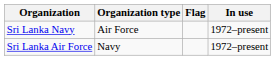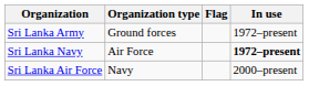 <table class="wikitable">
 <tr>
 <th>Organization</th>
 <th>Organization type</th>
 <th>Flag</th>
 <th>In use</th>
 </tr>
 <tr>
+<td><a href='#'>Sri Lanka Army</a></td>
+<td>Ground forces</td>
+<td></td>
+<td>1972–present</td>
+</tr>
+<tr>
 <td><a href='#'>Sri Lanka Navy</a></td>
 <td>Air Force</td>
 <td></td>
-<td>1972–present</td>
+<td><strong>1972–present</strong></td>
 </tr>
 <tr>
 <td><a href='#'>Sri Lanka Air Force</a></td>
 <td>Navy</td>
 <td></td>
-<td>1972–present</td>
+<td>2000–present</td>
 </tr>
 </table>
